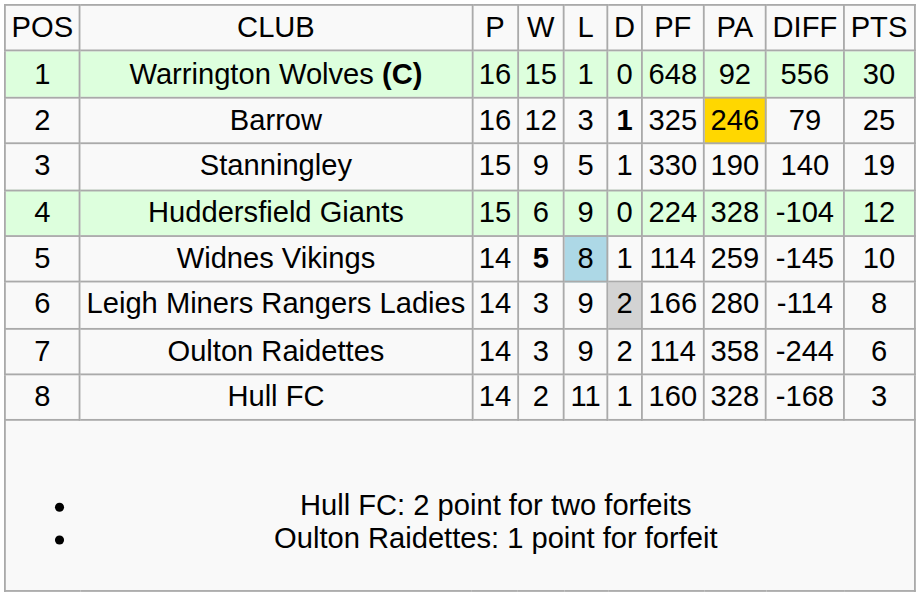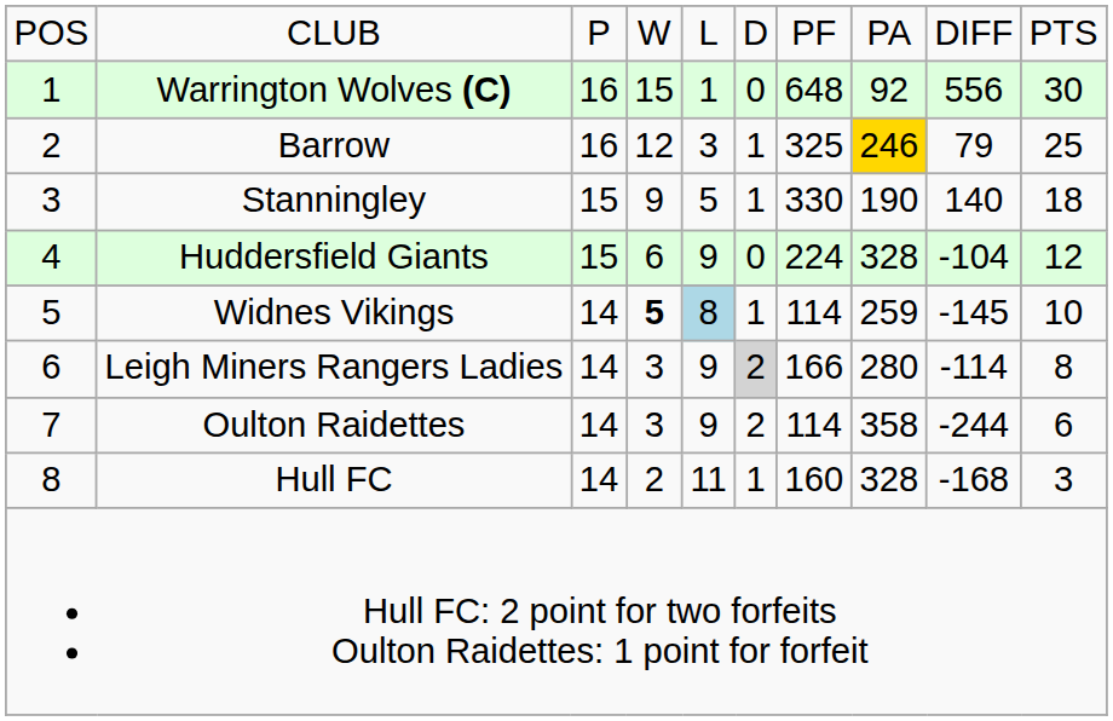 <table class="wikitable" style="text-align: center;">
 <tr>
 <td>POS</td>
 <td>CLUB</td>
 <td>P</td>
 <td>W</td>
 <td>L</td>
 <td>D</td>
 <td>PF</td>
 <td>PA</td>
 <td>DIFF</td>
 <td>PTS</td>
 </tr>
 <tr style="background:#ddffdd;">
 <td>1</td>
 <td>Warrington Wolves <strong>(C)</strong></td>
 <td>16</td>
 <td>15</td>
 <td>1</td>
 <td>0</td>
 <td>648</td>
 <td>92</td>
 <td>556</td>
 <td>30</td>
 </tr>
 <tr>
 <td>2</td>
 <td>Barrow</td>
 <td>16</td>
 <td>12</td>
 <td>3</td>
-<td><strong>1</strong></td>
+<td>1</td>
 <td>325</td>
 <td style="background: gold;">246</td>
 <td>79</td>
 <td>25</td>
 </tr>
 <tr>
 <td>3</td>
 <td>Stanningley</td>
 <td>15</td>
 <td>9</td>
 <td>5</td>
 <td>1</td>
 <td>330</td>
 <td>190</td>
 <td>140</td>
-<td>19</td>
+<td>18</td>
 </tr>
 <tr style="background:#ddffdd;">
 <td>4</td>
 <td>Huddersfield Giants</td>
 <td>15</td>
 <td>6</td>
 <td>9</td>
 <td>0</td>
 <td>224</td>
 <td>328</td>
 <td>-104</td>
 <td>12</td>
 </tr>
 <tr>
 <td>5</td>
 <td>Widnes Vikings</td>
 <td>14</td>
 <td><strong>5</strong></td>
 <td style="background: lightblue;">8</td>
 <td>1</td>
 <td>114</td>
 <td>259</td>
 <td>-145</td>
 <td>10</td>
 </tr>
 <tr>
 <td>6</td>
 <td>Leigh Miners Rangers Ladies</td>
 <td>14</td>
 <td>3</td>
 <td>9</td>
 <td style="background: lightgrey;">2</td>
 <td>166</td>
 <td>280</td>
 <td>-114</td>
 <td>8</td>
 </tr>
 <tr>
 <td>7</td>
 <td>Oulton Raidettes</td>
 <td>14</td>
 <td>3</td>
 <td>9</td>
 <td>2</td>
 <td>114</td>
 <td>358</td>
 <td>-244</td>
 <td>6</td>
 </tr>
 <tr>
 <td>8</td>
 <td>Hull FC</td>
 <td>14</td>
 <td>2</td>
 <td>11</td>
 <td>1</td>
 <td>160</td>
 <td>328</td>
 <td>-168</td>
 <td>3</td>
 </tr>
 <tr>
 <td colspan="10"><br><ul><li>Hull FC: 2 point for two forfeits</li><li>Oulton Raidettes: 1 point for forfeit</li></ul></td>
 </tr>
 </table>
